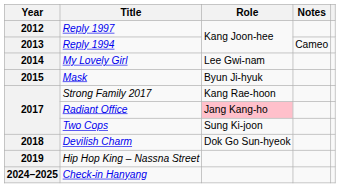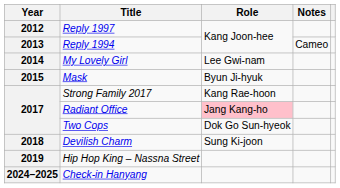 <table class="wikitable plainrowheaders sortable">
 <tr>
 <th scope="col">Year</th>
 <th scope="col">Title</th>
 <th scope="col">Role</th>
 <th scope="col">Notes</th>
 <th scope="col" class="unsortable"></th>
 </tr>
 <tr>
 <th scope="row">2012</th>
 <td><em><a href='#'>Reply 1997</a></em></td>
 <td rowspan="2">Kang Joon-hee</td>
 <td></td>
 <td style="text-align:center"></td>
 </tr>
 <tr>
 <th scope="row">2013</th>
 <td><em><a href='#'>Reply 1994</a></em></td>
 <td>Cameo</td>
 <td style="text-align:center"></td>
 </tr>
 <tr>
 <th scope="row">2014</th>
 <td><em><a href='#'>My Lovely Girl</a></em></td>
 <td>Lee Gwi-nam</td>
 <td></td>
 <td style="text-align:center"></td>
 </tr>
 <tr>
 <th scope="row">2015</th>
 <td><em><a href='#'>Mask</a></em></td>
 <td>Byun Ji-hyuk</td>
 <td></td>
 <td style="text-align:center"></td>
 </tr>
 <tr>
 <th scope="row" rowspan="3">2017</th>
 <td><em>Strong Family 2017</em></td>
 <td>Kang Rae-hoon</td>
 <td></td>
 <td style="text-align:center"></td>
 </tr>
 <tr>
 <td><em><a href='#'>Radiant Office</a></em></td>
 <td style="background: pink;">Jang Kang-ho</td>
 <td></td>
 <td style="text-align:center"></td>
 </tr>
 <tr>
 <td><em><a href='#'>Two Cops</a></em></td>
-<td>Sung Ki-joon</td>
+<td>Dok Go Sun-hyeok</td>
 <td></td>
 <td style="text-align:center"></td>
 </tr>
 <tr>
 <th scope="row">2018</th>
 <td><em><a href='#'>Devilish Charm</a></em></td>
-<td>Dok Go Sun-hyeok</td>
+<td>Sung Ki-joon</td>
 <td></td>
 <td style="text-align:center"></td>
 </tr>
 <tr>
 <th scope="row">2019</th>
 <td><em>Hip Hop King – Nassna Street</em></td>
 <td></td>
 <td></td>
 <td style="text-align:center"></td>
 </tr>
 <tr>
 <th scope="row">2024–2025</th>
 <td><em><a href='#'>Check-in Hanyang</a></em></td>
 <td></td>
 <td></td>
 <td style="text-align:center"></td>
 </tr>
 </table>
